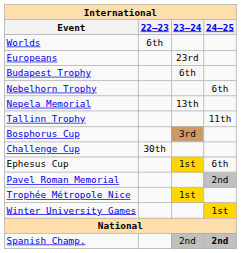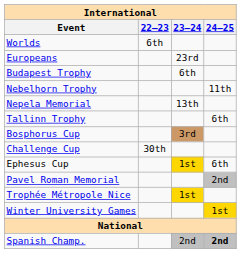 <table class="wikitable" style="text-align:center">
 <tr>
 <th colspan="4" style="background-color: #ffdead; " align="center">International</th>
 </tr>
 <tr>
 <th>Event</th>
 <th><a href='#'>22–23</a></th>
 <th><a href='#'>23–24</a></th>
 <th><a href='#'>24–25</a></th>
 </tr>
 <tr>
 <td align=left><a href='#'>Worlds</a></td>
 <td>6th</td>
 <td></td>
 <td></td>
 </tr>
 <tr>
 <td align=left><a href='#'>Europeans</a></td>
 <td></td>
 <td>23rd</td>
 <td></td>
 </tr>
 <tr>
 <td align=left> <a href='#'>Budapest Trophy</a></td>
 <td></td>
 <td>6th</td>
 <td></td>
 </tr>
 <tr>
 <td align=left> <a href='#'>Nebelhorn Trophy</a></td>
 <td></td>
 <td></td>
-<td>6th</td>
+<td>11th</td>
 </tr>
 <tr>
 <td align=left> <a href='#'>Nepela Memorial</a></td>
 <td></td>
 <td>13th</td>
 <td></td>
 </tr>
 <tr>
 <td align=left> <a href='#'>Tallinn Trophy</a></td>
 <td></td>
 <td></td>
-<td>11th</td>
+<td>6th</td>
 </tr>
 <tr>
 <td align=left><a href='#'>Bosphorus Cup</a></td>
 <td></td>
 <td bgcolor=cc9966>3rd</td>
 <td></td>
 </tr>
 <tr>
 <td align=left><a href='#'>Challenge Cup</a></td>
 <td>30th</td>
 <td></td>
 <td></td>
 </tr>
 <tr>
 <td align=left>Ephesus Cup</td>
 <td></td>
 <td bgcolor=gold>1st</td>
 <td>6th</td>
 </tr>
 <tr>
 <td align=left><a href='#'>Pavel Roman Memorial</a></td>
 <td></td>
 <td></td>
 <td bgcolor=silver>2nd</td>
 </tr>
 <tr>
 <td align=left><a href='#'>Trophée Métropole Nice</a></td>
 <td></td>
 <td bgcolor=gold>1st</td>
 <td></td>
 </tr>
 <tr>
 <td><a href='#'>Winter University Games</a></td>
 <td></td>
 <td></td>
 <td bgcolor="gold">1st</td>
 </tr>
 <tr>
 <th colspan="4" style="background-color: #ffdead; " align="center">National</th>
 </tr>
 <tr>
 <td align=left><a href='#'>Spanish Champ.</a></td>
 <td></td>
 <td bgcolor=silver>2nd</td>
 <td bgcolor=silver><strong>2nd</strong></td>
 </tr>
 </table>
